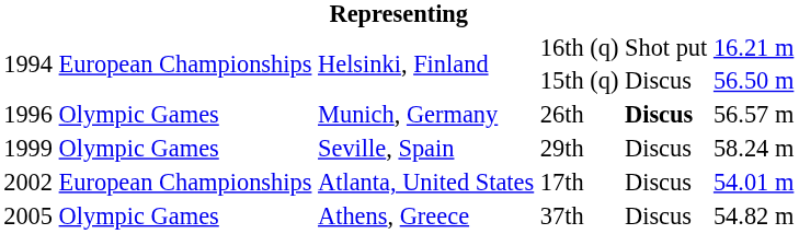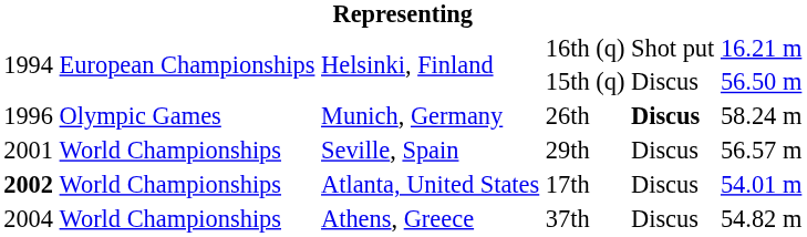 <table>
 <tr>
 <th colspan="6">Representing </th>
 </tr>
 <tr>
 <td rowspan=2>1994</td>
 <td rowspan=2><a href='#'>European Championships</a></td>
 <td rowspan=2><a href='#'>Helsinki</a>, <a href='#'>Finland</a></td>
 <td>16th (q)</td>
 <td>Shot put</td>
 <td><a href='#'>16.21 m</a></td>
 </tr>
 <tr>
 <td>15th (q)</td>
 <td>Discus</td>
 <td><a href='#'>56.50 m</a></td>
 </tr>
 <tr>
 <td>1996</td>
 <td><a href='#'>Olympic Games</a></td>
 <td><a href='#'>Munich</a>, <a href='#'>Germany</a></td>
 <td>26th</td>
 <td><strong>Discus</strong></td>
+<td>58.24 m</td>
+</tr>
+<tr>
+<td>2001</td>
+<td><a href='#'>World Championships</a></td>
+<td><a href='#'>Seville</a>, <a href='#'>Spain</a></td>
+<td>29th</td>
+<td>Discus</td>
 <td>56.57 m</td>
 </tr>
 <tr>
-<td>1999</td>
-<td><a href='#'>Olympic Games</a></td>
-<td><a href='#'>Seville</a>, <a href='#'>Spain</a></td>
-<td>29th</td>
-<td>Discus</td>
-<td>58.24 m</td>
-</tr>
-<tr>
-<td>2002</td>
-<td><a href='#'>European Championships</a></td>
+<td><strong>2002</strong></td>
+<td><a href='#'>World Championships</a></td>
 <td><a href='#'>Atlanta, United States</a></td>
 <td>17th</td>
 <td>Discus</td>
 <td><a href='#'>54.01 m</a></td>
 </tr>
 <tr>
-<td>2005</td>
-<td><a href='#'>Olympic Games</a></td>
+<td>2004</td>
+<td><a href='#'>World Championships</a></td>
 <td><a href='#'>Athens</a>, <a href='#'>Greece</a></td>
 <td>37th</td>
 <td>Discus</td>
 <td>54.82 m</td>
 </tr>
 </table>
